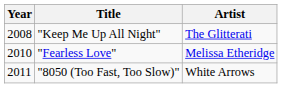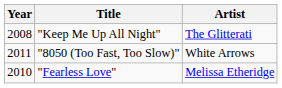 <table class="wikitable sortable">
 <tr>
 <th>Year</th>
 <th>Title</th>
 <th>Artist</th>
 </tr>
 <tr>
 <td>2008</td>
 <td>"Keep Me Up All Night"</td>
 <td><a href='#'>The Glitterati</a></td>
 </tr>
 <tr>
+<td>2011</td>
+<td>"8050 (Too Fast, Too Slow)"</td>
+<td>White Arrows</td>
+</tr>
+<tr>
 <td>2010</td>
 <td>"<a href='#'>Fearless Love</a>"</td>
 <td><a href='#'>Melissa Etheridge</a></td>
 </tr>
-<tr>
-<td>2011</td>
-<td>"8050 (Too Fast, Too Slow)"</td>
-<td>White Arrows</td>
-</tr>
 </table>
